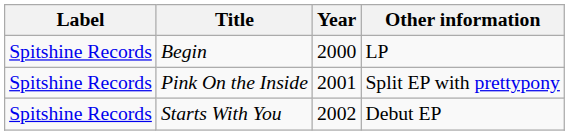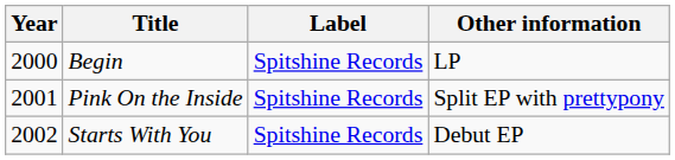 <table class="wikitable">
 <tr>
+<th>Year</th>
+<th>Title</th>
 <th>Label</th>
-<th>Title</th>
-<th>Year</th>
 <th>Other information</th>
 </tr>
 <tr>
+<td>2000</td>
+<td><em>Begin</em></td>
 <td><a href='#'>Spitshine Records</a></td>
-<td><em>Begin</em></td>
-<td>2000</td>
 <td>LP</td>
 </tr>
 <tr>
+<td>2001</td>
+<td><em>Pink On the Inside</em></td>
 <td><a href='#'>Spitshine Records</a></td>
-<td><em>Pink On the Inside</em></td>
-<td>2001</td>
 <td>Split EP with <a href='#'>prettypony</a></td>
 </tr>
 <tr>
+<td>2002</td>
+<td><em>Starts With You</em></td>
 <td><a href='#'>Spitshine Records</a></td>
-<td><em>Starts With You</em></td>
-<td>2002</td>
 <td>Debut EP</td>
 </tr>
 </table>
